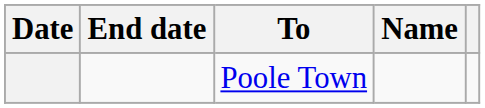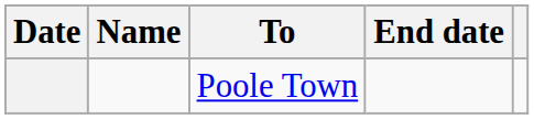 <table class="wikitable sortable plainrowheaders">
 <tr>
 <th scope=col>Date</th>
+<th scope=col>Name</th>
+<th scope=col>To</th>
 <th scope=col>End date</th>
-<th scope=col>To</th>
-<th scope=col>Name</th>
 <th scope=col class=unsortable></th>
 </tr>
 <tr>
 <th scope=row></th>
 <td></td>
 <td><a href='#'>Poole Town</a></td>
 <td></td>
 <td style="text-align:center"></td>
 </tr>
 </table>
